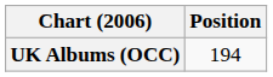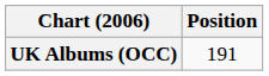 <table class="wikitable plainrowheaders" style="text-align:center">
 <tr>
 <th scope="col">Chart (2006)</th>
 <th scope="col">Position</th>
 </tr>
 <tr>
 <th scope="row">UK Albums (OCC)</th>
-<td>194</td>
+<td>191</td>
 </tr>
 </table>
